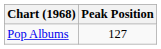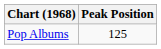 <table class="wikitable">
 <tr>
 <th style="text-align:center;">Chart (1968)</th>
 <th style="text-align:center;">Peak Position</th>
 </tr>
 <tr>
 <td><a href='#'>Pop Albums</a></td>
-<td style="text-align:center;">127</td>
+<td style="text-align:center;">125</td>
 </tr>
 </table>
